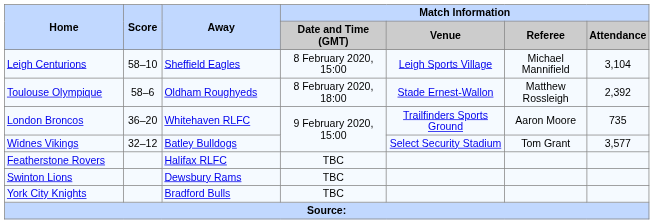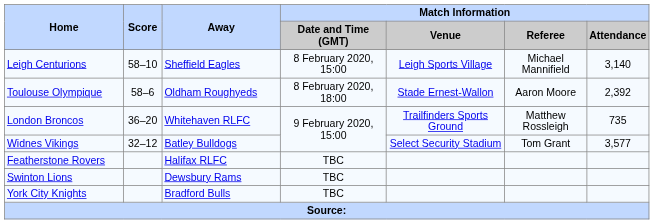 <table border=1 style="border-collapse:collapse; font-size:90%; text-align:center;" cellpadding=3 cellspacing=0 width=100%>
 <tr bgcolor=#C1D8FF>
 <th rowspan=2 width=19%>Home</th>
 <th rowspan=2 width=6%>Score</th>
 <th rowspan=2 width=19%>Away</th>
 <th colspan=4>Match Information</th>
 </tr>
 <tr bgcolor=#CCCCCC>
 <th width=17%>Date and Time (GMT)</th>
 <th width=19%>Venue</th>
 <th width=13%>Referee</th>
 <th width=7%>Attendance</th>
 </tr>
 <tr bgcolor=#F5FAFF>
 <td align=left> <a href='#'>Leigh Centurions</a></td>
 <td>58–10</td>
 <td align=left> <a href='#'>Sheffield Eagles</a></td>
 <td>8 February 2020, 15:00</td>
 <td><a href='#'>Leigh Sports Village</a></td>
 <td>Michael Mannifield</td>
-<td>3,104</td>
+<td>3,140</td>
 </tr>
 <tr bgcolor=#F5FAFF>
 <td align=left> <a href='#'>Toulouse Olympique</a></td>
 <td>58–6</td>
 <td align=left> <a href='#'>Oldham Roughyeds</a></td>
 <td>8 February 2020, 18:00</td>
 <td><a href='#'>Stade Ernest-Wallon</a></td>
-<td>Matthew Rossleigh</td>
+<td>Aaron Moore</td>
 <td>2,392</td>
 </tr>
 <tr bgcolor=#F5FAFF>
 <td align=left> <a href='#'>London Broncos</a></td>
 <td>36–20</td>
 <td align=left> <a href='#'>Whitehaven RLFC</a></td>
 <td Rowspan=2>9 February 2020, 15:00</td>
 <td><a href='#'>Trailfinders Sports Ground</a></td>
-<td>Aaron Moore</td>
+<td>Matthew Rossleigh</td>
 <td>735</td>
 </tr>
 <tr bgcolor=#F5FAFF>
 <td align=left> <a href='#'>Widnes Vikings</a></td>
 <td>32–12</td>
 <td align=left> <a href='#'>Batley Bulldogs</a></td>
 <td><a href='#'>Select Security Stadium</a></td>
 <td>Tom Grant</td>
 <td>3,577</td>
 </tr>
 <tr bgcolor=#F5FAFF>
 <td align=left> <a href='#'>Featherstone Rovers</a></td>
 <td></td>
 <td align=left> <a href='#'>Halifax RLFC</a></td>
 <td>TBC</td>
 <td></td>
 <td></td>
 <td></td>
 </tr>
 <tr bgcolor=#F5FAFF>
 <td align=left> <a href='#'>Swinton Lions</a></td>
 <td></td>
 <td align=left> <a href='#'>Dewsbury Rams</a></td>
 <td>TBC</td>
 <td></td>
 <td></td>
 <td></td>
 </tr>
 <tr bgcolor=#F5FAFF>
 <td align=left> <a href='#'>York City Knights</a></td>
 <td></td>
 <td align=left> <a href='#'>Bradford Bulls</a></td>
 <td>TBC</td>
 <td></td>
 <td></td>
 <td></td>
 </tr>
 <tr style="background:#c1d8ff;">
 <th colspan=7>Source:</th>
 </tr>
 </table>
